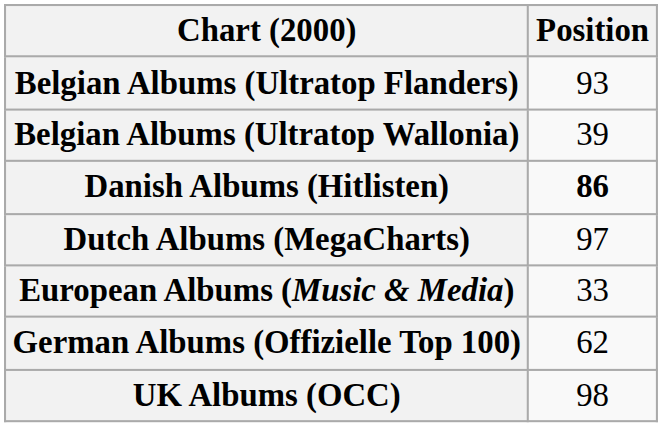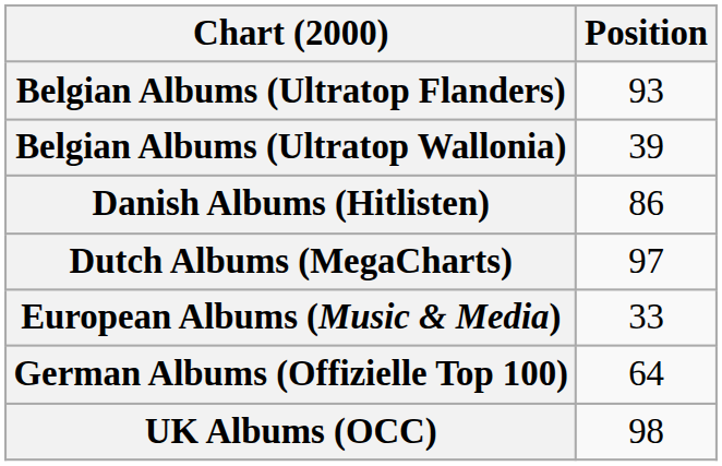 <table class="wikitable sortable plainrowheaders" style="text-align:center">
 <tr>
 <th scope="col">Chart (2000)</th>
 <th scope="col">Position</th>
 </tr>
 <tr>
 <th scope="row">Belgian Albums (Ultratop Flanders)</th>
 <td>93</td>
 </tr>
 <tr>
 <th scope="row">Belgian Albums (Ultratop Wallonia)</th>
 <td>39</td>
 </tr>
 <tr>
 <th scope="row">Danish Albums (Hitlisten)</th>
-<td><strong>86</strong></td>
+<td>86</td>
 </tr>
 <tr>
 <th scope="row">Dutch Albums (MegaCharts)</th>
 <td>97</td>
 </tr>
 <tr>
 <th scope="row">European Albums (<em>Music & Media</em>)</th>
 <td>33</td>
 </tr>
 <tr>
 <th scope="row">German Albums (Offizielle Top 100)</th>
-<td>62</td>
+<td>64</td>
 </tr>
 <tr>
 <th scope="row">UK Albums (OCC)</th>
 <td>98</td>
 </tr>
 </table>
